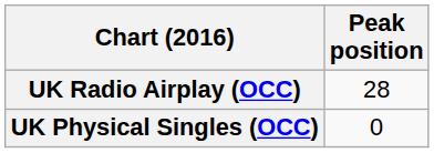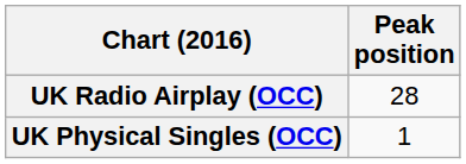 <table class="wikitable sortable plainrowheaders">
 <tr>
 <th scope="col">Chart (2016)</th>
 <th scope="col">Peak<br>position</th>
 </tr>
 <tr>
 <th scope="row">UK Radio Airplay (<a href='#'>OCC</a>)</th>
 <td align="center">28</td>
 </tr>
 <tr>
 <th scope="row">UK Physical Singles (<a href='#'>OCC</a>)</th>
-<td align="center">0</td>
+<td align="center">1</td>
 </tr>
 </table>
